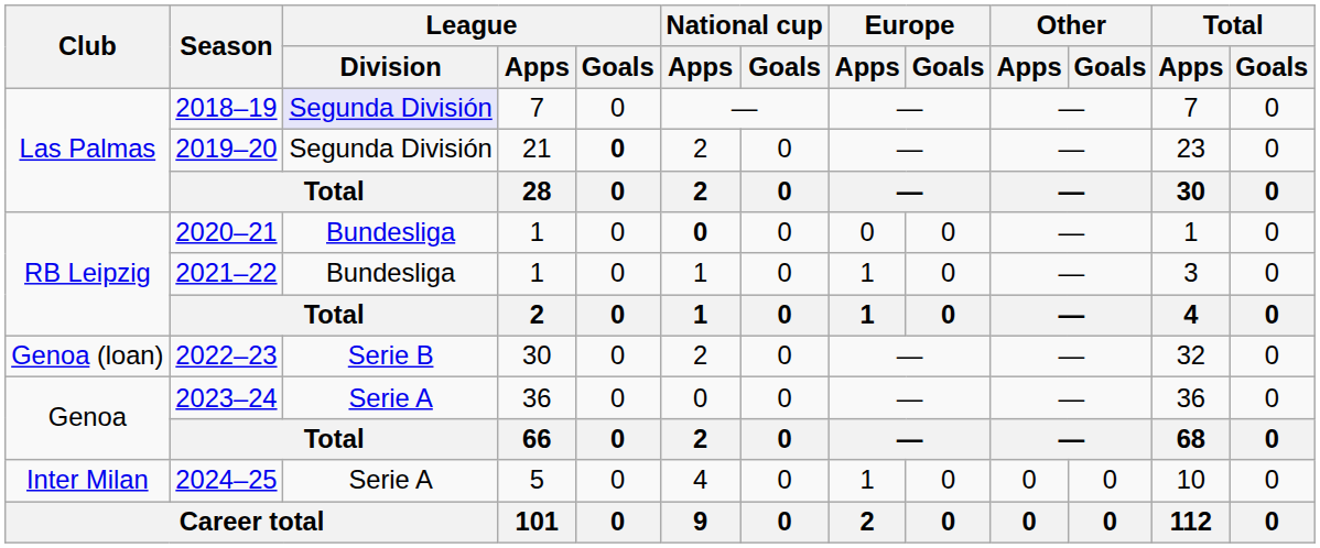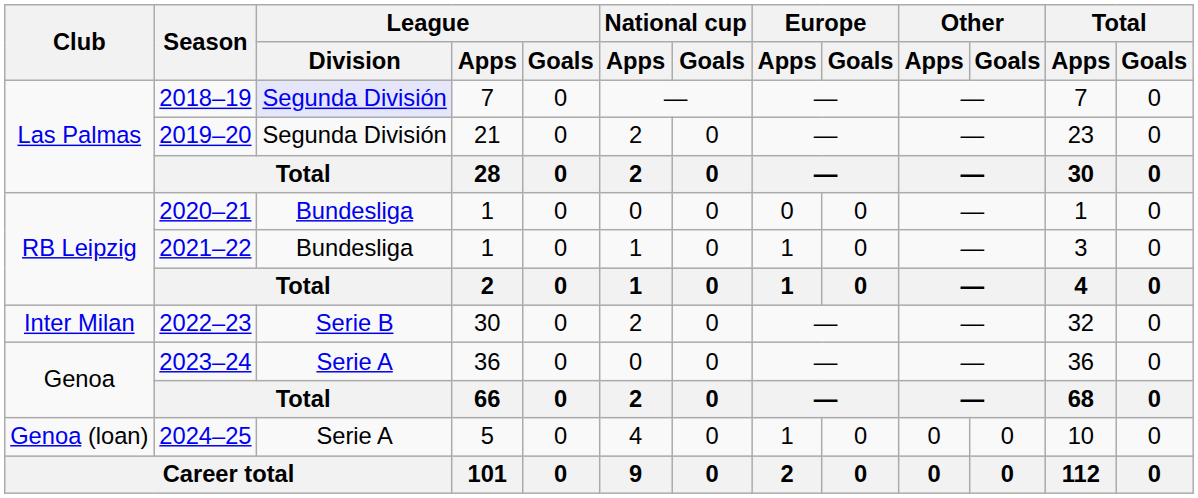 <table class="wikitable" style="text-align: center">
 <tr>
 <th rowspan="2">Club</th>
 <th rowspan="2">Season</th>
 <th colspan="3">League</th>
 <th colspan="2">National cup</th>
 <th colspan="2">Europe</th>
 <th colspan="2">Other</th>
 <th colspan="2">Total</th>
 </tr>
 <tr>
 <th>Division</th>
 <th>Apps</th>
 <th>Goals</th>
 <th>Apps</th>
 <th>Goals</th>
 <th>Apps</th>
 <th>Goals</th>
 <th>Apps</th>
 <th>Goals</th>
 <th>Apps</th>
 <th>Goals</th>
 </tr>
 <tr>
 <td rowspan="3"><a href='#'>Las Palmas</a></td>
 <td><a href='#'>2018–19</a></td>
 <td style="background: lavender;"><a href='#'>Segunda División</a></td>
 <td>7</td>
 <td>0</td>
 <td colspan="2">—</td>
 <td colspan="2">—</td>
 <td colspan="2">—</td>
 <td>7</td>
 <td>0</td>
 </tr>
 <tr>
 <td><a href='#'>2019–20</a></td>
 <td>Segunda División</td>
 <td>21</td>
-<td><strong>0</strong></td>
+<td>0</td>
 <td>2</td>
 <td>0</td>
 <td colspan="2">—</td>
 <td colspan="2">—</td>
 <td>23</td>
 <td>0</td>
 </tr>
 <tr>
 <th colspan="2">Total</th>
 <th>28</th>
 <th>0</th>
 <th>2</th>
 <th>0</th>
 <th colspan="2">—</th>
 <th colspan="2">—</th>
 <th>30</th>
 <th>0</th>
 </tr>
 <tr>
 <td rowspan="3"><a href='#'>RB Leipzig</a></td>
 <td><a href='#'>2020–21</a></td>
 <td><a href='#'>Bundesliga</a></td>
 <td>1</td>
 <td>0</td>
-<td><strong>0</strong></td>
+<td>0</td>
 <td>0</td>
 <td>0</td>
 <td>0</td>
 <td colspan="2">—</td>
 <td>1</td>
 <td>0</td>
 </tr>
 <tr>
 <td><a href='#'>2021–22</a></td>
 <td>Bundesliga</td>
 <td>1</td>
 <td>0</td>
 <td>1</td>
 <td>0</td>
 <td>1</td>
 <td>0</td>
 <td colspan="2">—</td>
 <td>3</td>
 <td>0</td>
 </tr>
 <tr>
 <th colspan="2">Total</th>
 <th>2</th>
 <th>0</th>
 <th>1</th>
 <th>0</th>
 <th>1</th>
 <th>0</th>
 <th colspan="2">—</th>
 <th>4</th>
 <th>0</th>
 </tr>
 <tr>
-<td><a href='#'>Genoa</a> (loan)</td>
+<td><a href='#'>Inter Milan</a></td>
 <td><a href='#'>2022–23</a></td>
 <td><a href='#'>Serie B</a></td>
 <td>30</td>
 <td>0</td>
 <td>2</td>
 <td>0</td>
 <td colspan="2">—</td>
 <td colspan="2">—</td>
 <td>32</td>
 <td>0</td>
 </tr>
 <tr>
 <td rowspan="2">Genoa</td>
 <td><a href='#'>2023–24</a></td>
 <td><a href='#'>Serie A</a></td>
 <td>36</td>
 <td>0</td>
 <td>0</td>
 <td>0</td>
 <td colspan="2">—</td>
 <td colspan="2">—</td>
 <td>36</td>
 <td>0</td>
 </tr>
 <tr>
 <th colspan="2">Total</th>
 <th>66</th>
 <th>0</th>
 <th>2</th>
 <th>0</th>
 <th colspan="2">—</th>
 <th colspan="2">—</th>
 <th>68</th>
 <th>0</th>
 </tr>
 <tr>
-<td><a href='#'>Inter Milan</a></td>
+<td><a href='#'>Genoa</a> (loan)</td>
 <td><a href='#'>2024–25</a></td>
 <td>Serie A</td>
 <td>5</td>
 <td>0</td>
 <td>4</td>
 <td>0</td>
 <td>1</td>
 <td>0</td>
 <td>0</td>
 <td>0</td>
 <td>10</td>
 <td>0</td>
 </tr>
 <tr>
 <th colspan="3">Career total</th>
 <th>101</th>
 <th>0</th>
 <th>9</th>
 <th>0</th>
 <th>2</th>
 <th>0</th>
 <th>0</th>
 <th>0</th>
 <th>112</th>
 <th>0</th>
 </tr>
 </table>
